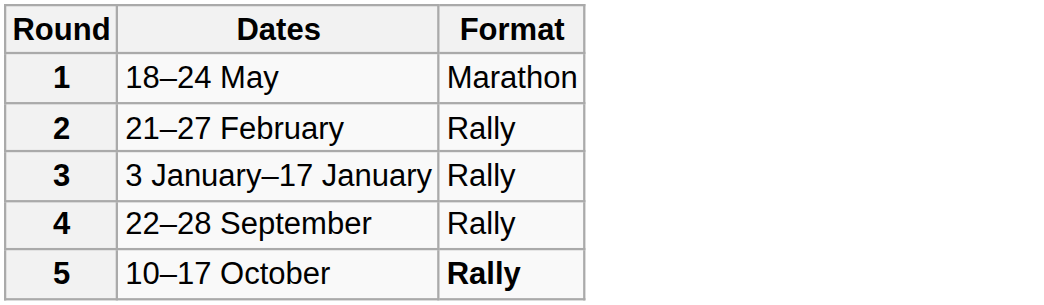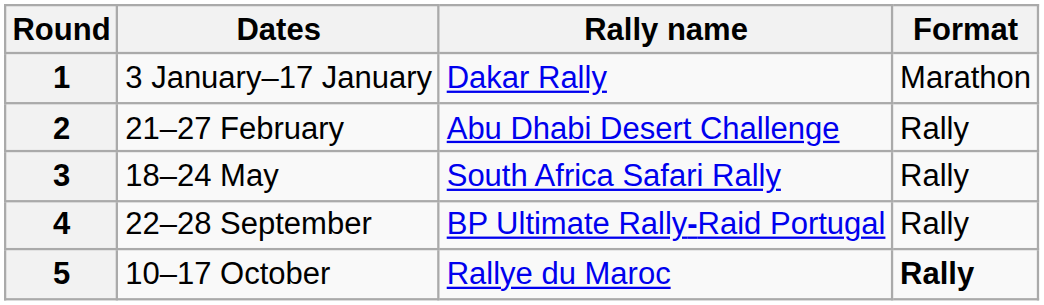 <table class="wikitable" style="font-size: 85%">
 <tr>
 <th>Round</th>
 <th>Dates</th>
+<th>Rally name</th>
 <th>Format</th>
 </tr>
 <tr>
 <th>1</th>
-<td>18–24 May</td>
+<td>3 January–17 January</td>
+<td> <a href='#'>Dakar Rally</a></td>
 <td>Marathon</td>
 </tr>
 <tr>
 <th>2</th>
 <td>21–27 February</td>
+<td> <a href='#'>Abu Dhabi Desert Challenge</a></td>
 <td>Rally</td>
 </tr>
 <tr>
 <th>3</th>
-<td>3 January–17 January</td>
+<td>18–24 May</td>
+<td> <a href='#'>South Africa Safari Rally</a></td>
 <td>Rally</td>
 </tr>
 <tr>
 <th>4</th>
 <td>22–28 September</td>
+<td> <a href='#'>BP Ultimate Rally<strong>-</strong>Raid Portugal</a></td>
 <td>Rally</td>
 </tr>
 <tr>
 <th>5</th>
 <td>10–17 October</td>
+<td> <a href='#'>Rallye du Maroc</a></td>
 <td><strong>Rally</strong></td>
 </tr>
 </table>
